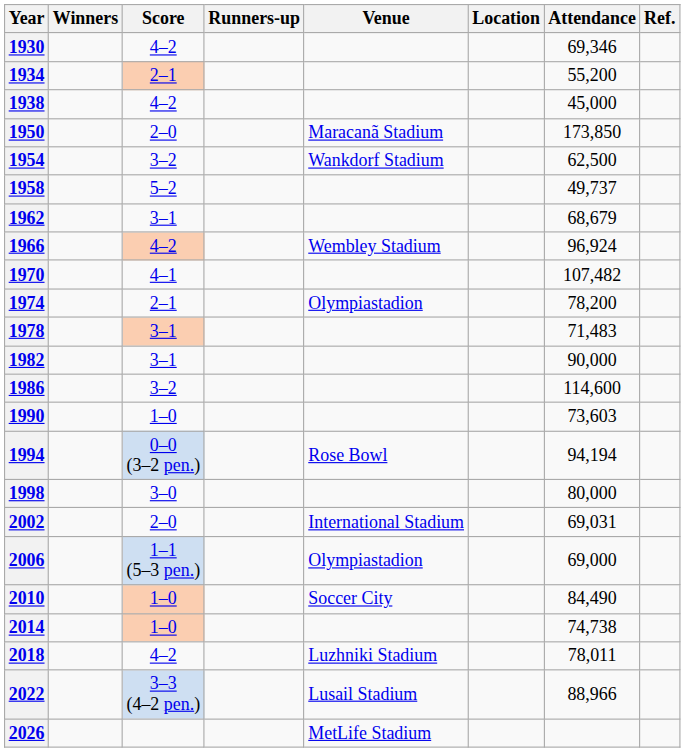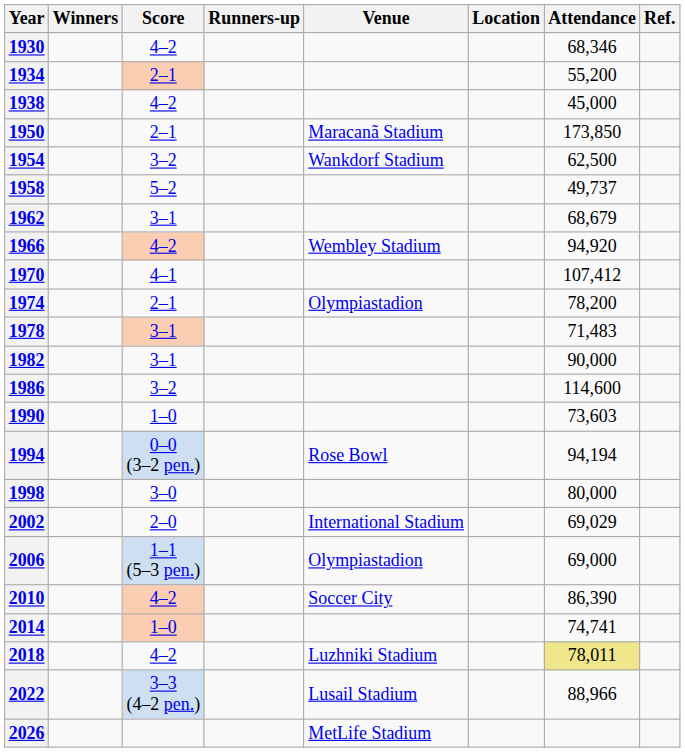 <table class="sortable plainrowheaders wikitable">
 <tr>
 <th scope="col">Year</th>
 <th scope="col">Winners</th>
 <th scope="col">Score</th>
 <th scope="col">Runners-up</th>
 <th scope="col">Venue</th>
 <th scope="col">Location</th>
 <th scope="col">Attendance</th>
 <th scope="col" class="unsortable">Ref.</th>
 </tr>
 <tr>
 <th scope="row" style="text-align:center"><a href='#'>1930</a></th>
 <td align=right></td>
 <td align=center><a href='#'>4–2</a></td>
 <td></td>
 <td></td>
 <td></td>
-<td align=center>69,346</td>
+<td align=center>68,346</td>
 <td align=center></td>
 </tr>
 <tr>
 <th scope="row" style="text-align:center"><a href='#'>1934</a></th>
 <td align=right></td>
 <td align=center bgcolor="#FBCEB1"><a href='#'>2–1</a> </td>
 <td></td>
 <td></td>
 <td></td>
 <td align=center>55,200</td>
 <td align=center></td>
 </tr>
 <tr>
 <th scope="row" style="text-align:center"><a href='#'>1938</a></th>
 <td align=right></td>
 <td align=center><a href='#'>4–2</a></td>
 <td></td>
 <td></td>
 <td></td>
 <td align=center>45,000</td>
 <td align=center></td>
 </tr>
 <tr>
 <th scope="row" style="text-align:center"><a href='#'>1950</a></th>
 <td align=right></td>
-<td align=center><a href='#'>2–0</a></td>
+<td align=center><a href='#'>2–1</a></td>
 <td></td>
 <td><a href='#'>Maracanã Stadium</a></td>
 <td></td>
 <td align=center>173,850</td>
 <td align=center></td>
 </tr>
 <tr>
 <th scope="row" style="text-align:center"><a href='#'>1954</a></th>
 <td align=right></td>
 <td align=center><a href='#'>3–2</a></td>
 <td></td>
 <td><a href='#'>Wankdorf Stadium</a></td>
 <td></td>
 <td align=center>62,500</td>
 <td align=center></td>
 </tr>
 <tr>
 <th scope="row" style="text-align:center"><a href='#'>1958</a></th>
 <td align=right></td>
 <td align=center><a href='#'>5–2</a></td>
 <td></td>
 <td></td>
 <td></td>
 <td align=center>49,737</td>
 <td align=center></td>
 </tr>
 <tr>
 <th scope="row" style="text-align:center"><a href='#'>1962</a></th>
 <td align=right></td>
 <td align=center><a href='#'>3–1</a></td>
 <td></td>
 <td></td>
 <td></td>
 <td align=center>68,679</td>
 <td align=center></td>
 </tr>
 <tr>
 <th scope="row" style="text-align:center"><a href='#'>1966</a></th>
 <td align=right></td>
 <td align=center bgcolor="#FBCEB1"><a href='#'>4–2</a> </td>
 <td></td>
 <td><a href='#'>Wembley Stadium</a></td>
 <td></td>
-<td align=center>96,924</td>
+<td align=center>94,920</td>
 <td align=center></td>
 </tr>
 <tr>
 <th scope="row" style="text-align:center"><a href='#'>1970</a></th>
 <td align=right></td>
 <td align=center><a href='#'>4–1</a></td>
 <td></td>
 <td></td>
 <td></td>
-<td align=center>107,482</td>
+<td align=center>107,412</td>
 <td align=center></td>
 </tr>
 <tr>
 <th scope="row" style="text-align:center"><a href='#'>1974</a></th>
 <td align=right></td>
 <td align=center><a href='#'>2–1</a></td>
 <td></td>
 <td><a href='#'>Olympiastadion</a></td>
 <td></td>
 <td align=center>78,200</td>
 <td align=center></td>
 </tr>
 <tr>
 <th scope="row" style="text-align:center"><a href='#'>1978</a></th>
 <td align=right></td>
 <td align=center bgcolor="#FBCEB1"><a href='#'>3–1</a> </td>
 <td></td>
 <td></td>
 <td></td>
 <td align=center>71,483</td>
 <td align=center></td>
 </tr>
 <tr>
 <th scope="row" style="text-align:center"><a href='#'>1982</a></th>
 <td align=right></td>
 <td align=center><a href='#'>3–1</a></td>
 <td></td>
 <td></td>
 <td></td>
 <td align=center>90,000</td>
 <td align=center></td>
 </tr>
 <tr>
 <th scope="row" style="text-align:center"><a href='#'>1986</a></th>
 <td align=right></td>
 <td align=center><a href='#'>3–2</a></td>
 <td></td>
 <td></td>
 <td></td>
 <td align=center>114,600</td>
 <td align=center></td>
 </tr>
 <tr>
 <th scope="row" style="text-align:center"><a href='#'>1990</a></th>
 <td align=right></td>
 <td align=center><a href='#'>1–0</a></td>
 <td></td>
 <td></td>
 <td></td>
 <td align=center>73,603</td>
 <td align=center></td>
 </tr>
 <tr>
 <th scope="row" style="text-align:center"><a href='#'>1994</a></th>
 <td align=right></td>
 <td align=center bgcolor="#cedff2"><a href='#'>0–0</a> <br>(3–2 <a href='#'>pen.</a>)</td>
 <td></td>
 <td><a href='#'>Rose Bowl</a></td>
 <td></td>
 <td align=center>94,194</td>
 <td align=center></td>
 </tr>
 <tr>
 <th scope="row" style="text-align:center"><a href='#'>1998</a></th>
 <td align=right></td>
 <td align=center><a href='#'>3–0</a></td>
 <td align=left></td>
 <td></td>
 <td></td>
 <td align=center>80,000</td>
 <td align=center></td>
 </tr>
 <tr>
 <th scope="row" style="text-align:center"><a href='#'>2002</a></th>
 <td align=right></td>
 <td align=center><a href='#'>2–0</a></td>
 <td></td>
 <td><a href='#'>International Stadium</a></td>
 <td></td>
-<td align=center>69,031</td>
+<td align=center>69,029</td>
 <td align=center></td>
 </tr>
 <tr>
 <th scope="row" style="text-align:center"><a href='#'>2006</a></th>
 <td align=right></td>
 <td align=center bgcolor="#cedff2"><a href='#'>1–1</a> <br>(5–3 <a href='#'>pen.</a>)</td>
 <td></td>
 <td><a href='#'>Olympiastadion</a></td>
 <td></td>
 <td align=center>69,000</td>
 <td align=center></td>
 </tr>
 <tr>
 <th scope="row" style="text-align:center"><a href='#'>2010</a></th>
 <td align=right></td>
-<td align=center bgcolor="#FBCEB1"><a href='#'>1–0</a> </td>
+<td align=center bgcolor="#FBCEB1"><a href='#'>4–2</a> </td>
 <td></td>
 <td><a href='#'>Soccer City</a></td>
 <td></td>
-<td align=center>84,490</td>
+<td align=center>86,390</td>
 <td align=center></td>
 </tr>
 <tr>
 <th scope="row" style="text-align:center"><a href='#'>2014</a></th>
 <td align=right></td>
 <td align=center bgcolor="#FBCEB1"><a href='#'>1–0</a> </td>
 <td></td>
 <td></td>
 <td></td>
-<td align=center>74,738</td>
+<td align=center>74,741</td>
 <td align=center></td>
 </tr>
 <tr>
 <th scope="row" style="text-align:center"><a href='#'>2018</a></th>
 <td align=right></td>
 <td align=center><a href='#'>4–2</a></td>
 <td></td>
 <td><a href='#'>Luzhniki Stadium</a></td>
 <td></td>
-<td align=center>78,011</td>
+<td align=center style="background: khaki;">78,011</td>
 <td align=center></td>
 </tr>
 <tr>
 <th scope="row" style="text-align:center"><a href='#'>2022</a></th>
 <td align="right"></td>
 <td align=center bgcolor="#cedff2"><a href='#'>3–3</a> <br>(4–2 <a href='#'>pen.</a>)</td>
 <td></td>
 <td><a href='#'>Lusail Stadium</a></td>
 <td></td>
 <td align="center">88,966</td>
 <td align="center"></td>
 </tr>
 <tr class="sortbottom">
 <th scope="row" style="text-align:center"><a href='#'>2026</a></th>
 <td align=right></td>
 <td align=center></td>
 <td></td>
 <td><a href='#'>MetLife Stadium</a></td>
 <td></td>
 <td align=center></td>
 <td align=center></td>
 </tr>
 </table>
